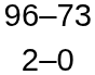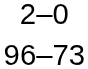 <table style="text-align:center">
 <tr>
 <th width=200></th>
 <th width=100></th>
 <th width=200></th>
 </tr>
 <tr>
 <td align=right><strong></strong></td>
-<td align=center>96–73</td>
+<td align=center>2–0</td>
 <td align=left></td>
 </tr>
 <tr>
 <td align=right><strong></strong></td>
-<td align=center>2–0</td>
+<td align=center>96–73</td>
 <td align=left></td>
 </tr>
 </table>
